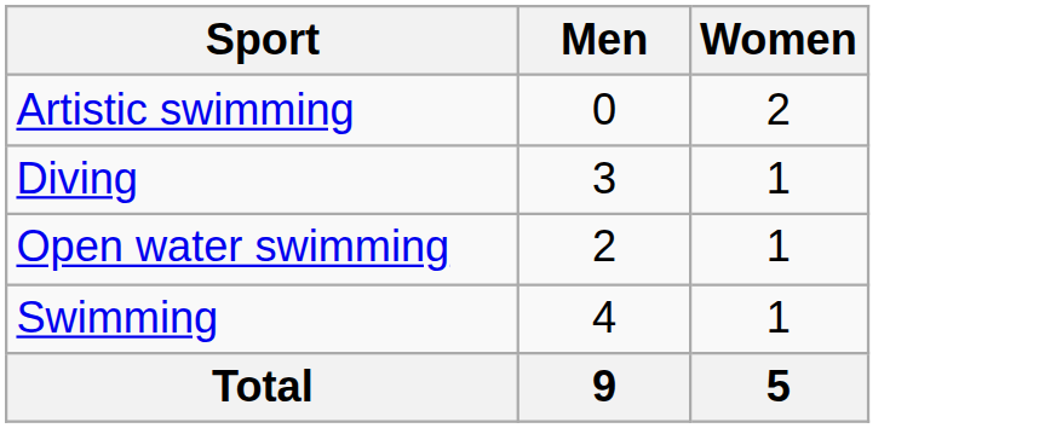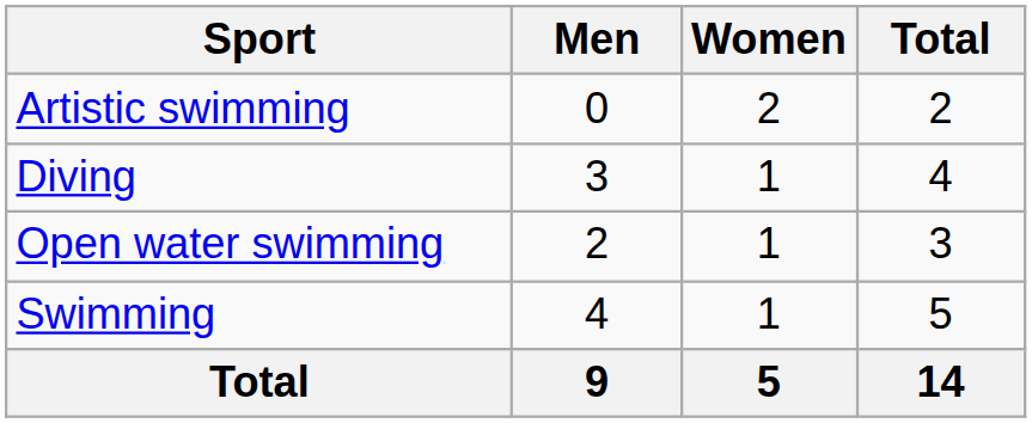 <table class="wikitable sortable" style="text-align:center;">
 <tr>
 <th width=180>Sport</th>
 <th width=55>Men</th>
 <th width=55>Women</th>
+<th width=55>Total</th>
 </tr>
 <tr>
 <td align=left><a href='#'>Artistic swimming</a></td>
 <td>0</td>
+<td>2</td>
 <td>2</td>
 </tr>
 <tr>
 <td align=left><a href='#'>Diving</a></td>
 <td>3</td>
 <td>1</td>
+<td>4</td>
 </tr>
 <tr>
 <td align=left><a href='#'>Open water swimming</a></td>
 <td>2</td>
 <td>1</td>
+<td>3</td>
 </tr>
 <tr>
 <td align=left><a href='#'>Swimming</a></td>
 <td>4</td>
 <td>1</td>
+<td>5</td>
 </tr>
 <tr>
 <th>Total</th>
 <th>9</th>
 <th>5</th>
+<th>14</th>
 </tr>
 </table>
